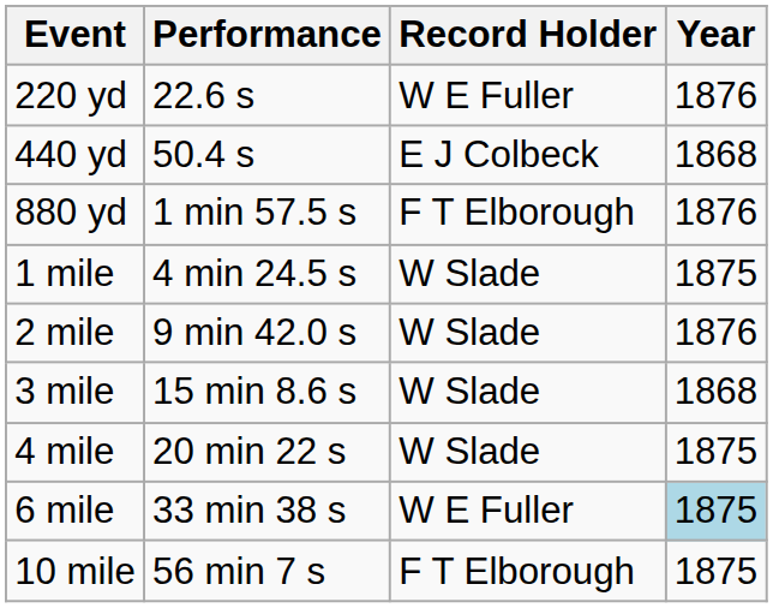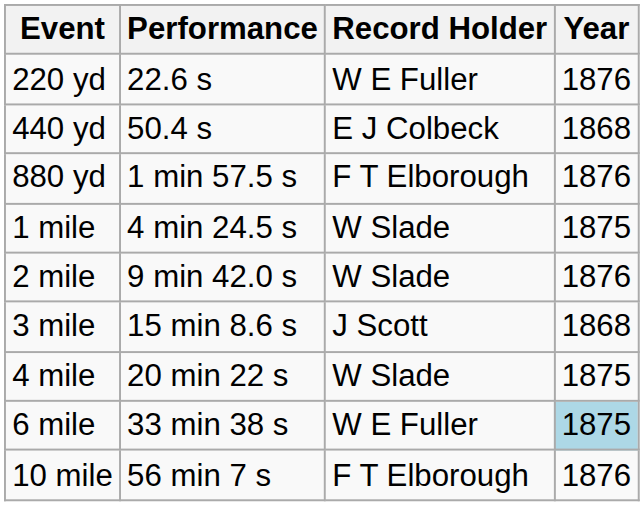 <table class="wikitable">
 <tr>
 <th>Event</th>
 <th>Performance</th>
 <th>Record Holder</th>
 <th>Year</th>
 </tr>
 <tr>
 <td>220 yd</td>
 <td>22.6 s</td>
 <td>W E Fuller</td>
 <td>1876</td>
 </tr>
 <tr>
 <td>440 yd</td>
 <td>50.4 s</td>
 <td>E J Colbeck</td>
 <td>1868</td>
 </tr>
 <tr>
 <td>880 yd</td>
 <td>1 min 57.5 s</td>
 <td>F T Elborough</td>
 <td>1876</td>
 </tr>
 <tr>
 <td>1 mile</td>
 <td>4 min 24.5 s</td>
 <td>W Slade</td>
 <td>1875</td>
 </tr>
 <tr>
 <td>2 mile</td>
 <td>9 min 42.0 s</td>
 <td>W Slade</td>
 <td>1876</td>
 </tr>
 <tr>
 <td>3 mile</td>
 <td>15 min 8.6 s</td>
-<td>W Slade</td>
+<td>J Scott</td>
 <td>1868</td>
 </tr>
 <tr>
 <td>4 mile</td>
 <td>20 min 22 s</td>
 <td>W Slade</td>
 <td>1875</td>
 </tr>
 <tr>
 <td>6 mile</td>
 <td>33 min 38 s</td>
 <td>W E Fuller</td>
 <td style="background: lightblue;">1875</td>
 </tr>
 <tr>
 <td>10 mile</td>
 <td>56 min 7 s</td>
 <td>F T Elborough</td>
-<td>1875</td>
+<td>1876</td>
 </tr>
 </table>
